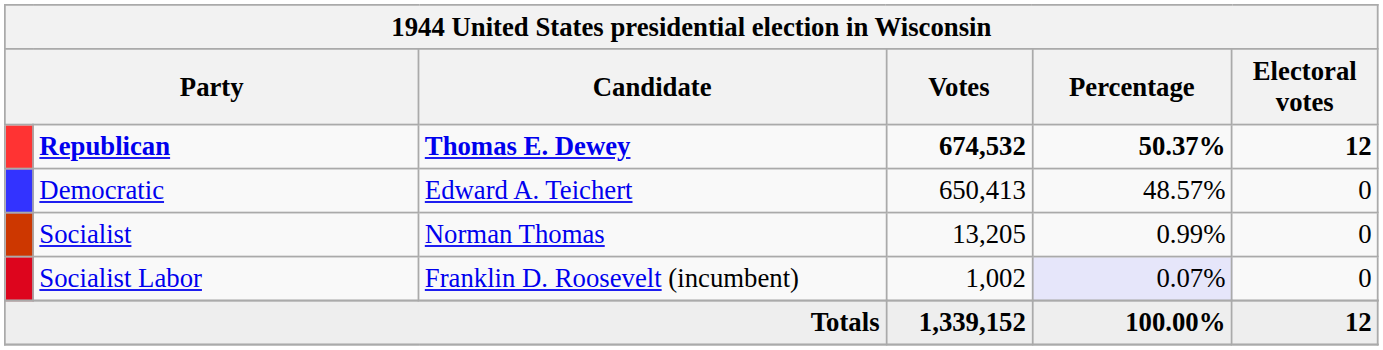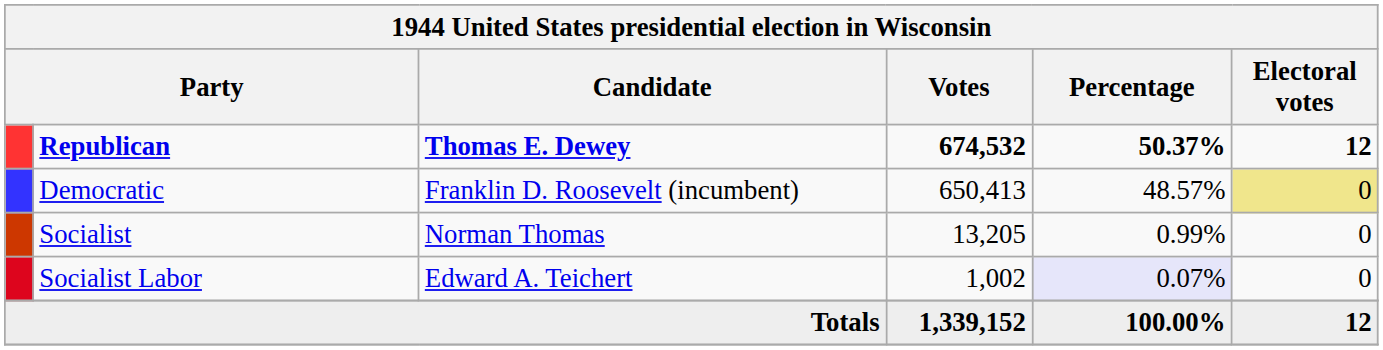 <table class="wikitable nowrap" style="font-size: 95%;">
 <tr>
 <th colspan="6">1944 United States presidential election in Wisconsin</th>
 </tr>
 <tr>
 <th colspan="2" style="width: 15em">Party</th>
 <th style="width: 17em">Candidate</th>
 <th style="width: 5em">Votes</th>
 <th style="width: 7em">Percentage</th>
 <th style="width: 5em">Electoral votes</th>
 </tr>
 <tr>
 <th style="background-color:#FF3333; width: 3px"></th>
 <td style="width: 130px"><strong><a href='#'>Republican</a></strong></td>
 <td><strong><a href='#'>Thomas E. Dewey</a></strong></td>
 <td align="right"><strong>674,532</strong></td>
 <td align="right"><strong>50.37%</strong></td>
 <td align="right"><strong>12</strong></td>
 </tr>
 <tr>
 <th style="background-color:#3333FF; width: 3px"></th>
 <td style="width: 130px"><a href='#'>Democratic</a></td>
-<td><a href='#'>Edward A. Teichert</a></td>
+<td><a href='#'>Franklin D. Roosevelt</a> (incumbent)</td>
 <td align="right">650,413</td>
 <td align="right">48.57%</td>
-<td align="right">0</td>
+<td align="right" style="background: khaki;">0</td>
 </tr>
 <tr>
 <th style="background-color:#CD3700; width: 3px"></th>
 <td style="width: 130px"><a href='#'>Socialist</a></td>
 <td><a href='#'>Norman Thomas</a></td>
 <td align="right">13,205</td>
 <td align="right">0.99%</td>
 <td align="right">0</td>
 </tr>
 <tr>
 <th style="background-color:#DD051D; width: 3px"></th>
 <td style="width: 130px"><a href='#'>Socialist Labor</a></td>
-<td><a href='#'>Franklin D. Roosevelt</a> (incumbent)</td>
+<td><a href='#'>Edward A. Teichert</a></td>
 <td align="right">1,002</td>
 <td align="right" style="background: lavender;">0.07%</td>
 <td align="right">0</td>
 </tr>
 <tr>
 </tr>
 <tr bgcolor="#EEEEEE">
 <td colspan="3" align="right"><strong>Totals</strong></td>
 <td align="right"><strong>1,339,152</strong></td>
 <td align="right"><strong>100.00%</strong></td>
 <td align="right"><strong>12</strong></td>
 </tr>
 <tr>
 </tr>
 </table>
